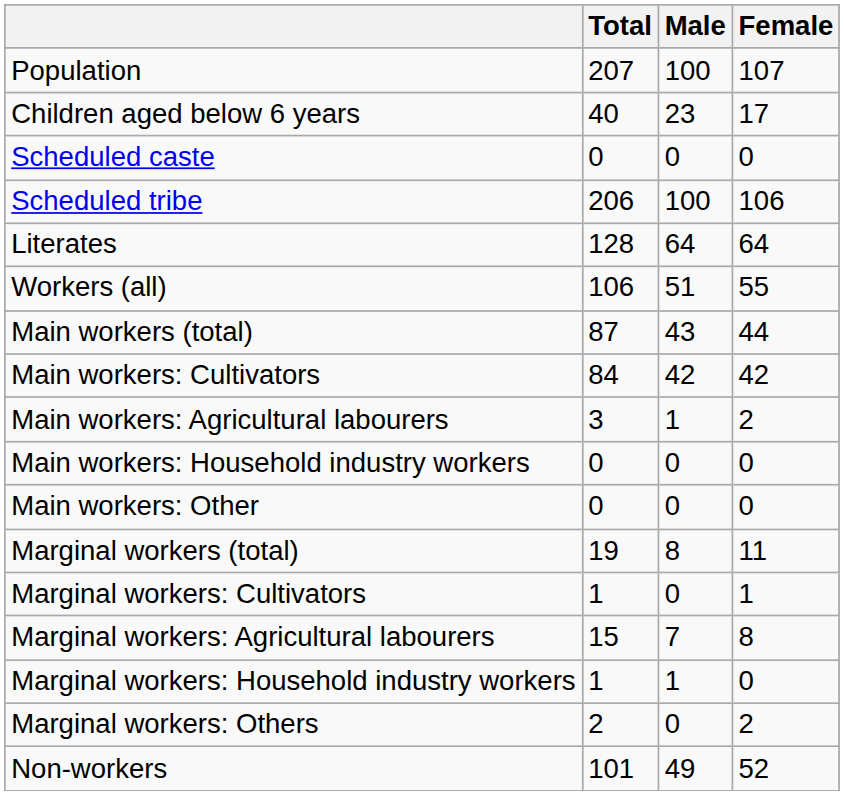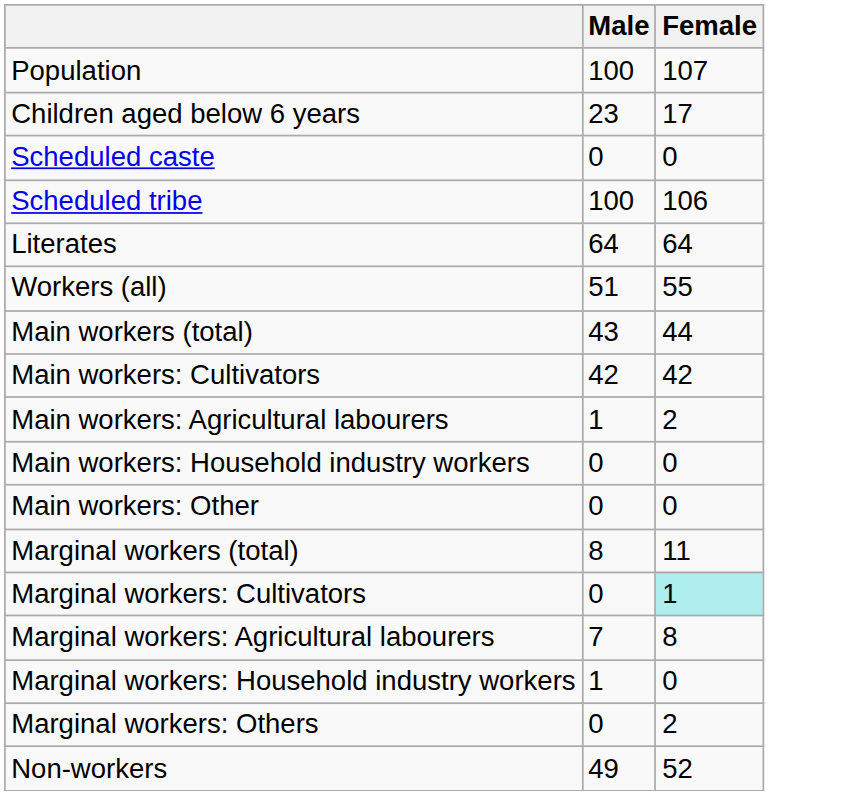 <table class="wikitable sortable">
 <tr>
 <th></th>
-<th>Total</th>
 <th>Male</th>
 <th>Female</th>
 </tr>
 <tr>
 <td>Population</td>
-<td>207</td>
 <td>100</td>
 <td>107</td>
 </tr>
 <tr>
 <td>Children aged below 6 years</td>
-<td>40</td>
 <td>23</td>
 <td>17</td>
 </tr>
 <tr>
 <td><a href='#'>Scheduled caste</a></td>
 <td>0</td>
 <td>0</td>
-<td>0</td>
 </tr>
 <tr>
 <td><a href='#'>Scheduled tribe</a></td>
-<td>206</td>
 <td>100</td>
 <td>106</td>
 </tr>
 <tr>
 <td>Literates</td>
-<td>128</td>
 <td>64</td>
 <td>64</td>
 </tr>
 <tr>
 <td>Workers (all)</td>
-<td>106</td>
 <td>51</td>
 <td>55</td>
 </tr>
 <tr>
 <td>Main workers (total)</td>
-<td>87</td>
 <td>43</td>
 <td>44</td>
 </tr>
 <tr>
 <td>Main workers: Cultivators</td>
-<td>84</td>
 <td>42</td>
 <td>42</td>
 </tr>
 <tr>
 <td>Main workers: Agricultural labourers</td>
-<td>3</td>
 <td>1</td>
 <td>2</td>
 </tr>
 <tr>
 <td>Main workers: Household industry workers</td>
 <td>0</td>
 <td>0</td>
-<td>0</td>
 </tr>
 <tr>
 <td>Main workers: Other</td>
 <td>0</td>
 <td>0</td>
-<td>0</td>
 </tr>
 <tr>
 <td>Marginal workers (total)</td>
-<td>19</td>
 <td>8</td>
 <td>11</td>
 </tr>
 <tr>
 <td>Marginal workers: Cultivators</td>
-<td>1</td>
 <td>0</td>
-<td>1</td>
+<td style="background: paleturquoise;">1</td>
 </tr>
 <tr>
 <td>Marginal workers: Agricultural labourers</td>
-<td>15</td>
 <td>7</td>
 <td>8</td>
 </tr>
 <tr>
 <td>Marginal workers: Household industry workers</td>
 <td>1</td>
-<td>1</td>
 <td>0</td>
 </tr>
 <tr>
 <td>Marginal workers: Others</td>
-<td>2</td>
 <td>0</td>
 <td>2</td>
 </tr>
 <tr>
 <td>Non-workers</td>
-<td>101</td>
 <td>49</td>
 <td>52</td>
 </tr>
 </table>
